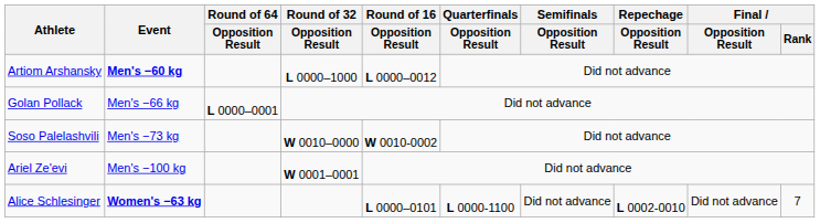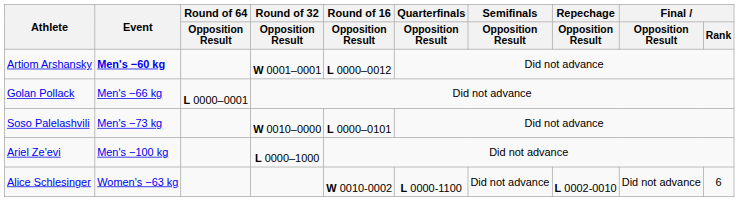 <table class="wikitable" style="font-size:90%">
 <tr>
 <th rowspan=2>Athlete</th>
 <th rowspan=2>Event</th>
 <th>Round of 64</th>
 <th>Round of 32</th>
 <th>Round of 16</th>
 <th>Quarterfinals</th>
 <th>Semifinals</th>
 <th>Repechage</th>
 <th colspan=2>Final / </th>
 </tr>
 <tr style="font-size:95%">
 <th>Opposition<br>Result</th>
 <th>Opposition<br>Result</th>
 <th>Opposition<br>Result</th>
 <th>Opposition<br>Result</th>
 <th>Opposition<br>Result</th>
 <th>Opposition<br>Result</th>
 <th>Opposition<br>Result</th>
 <th>Rank</th>
 </tr>
 <tr align=center>
 <td align=left><a href='#'>Artiom Arshansky</a></td>
 <td align=left><strong><a href='#'>Men's −60 kg</a></strong></td>
 <td></td>
-<td><br><strong>L</strong> 0000–1000</td>
+<td><br><strong>W</strong> 0001–0001</td>
 <td><br><strong>L</strong> 0000–0012</td>
 <td colspan=5>Did not advance</td>
 </tr>
 <tr align=center>
 <td align=left><a href='#'>Golan Pollack</a></td>
 <td align=left><a href='#'>Men's −66 kg</a></td>
 <td><br><strong>L</strong> 0000–0001</td>
 <td colspan=7>Did not advance</td>
 </tr>
 <tr align=center>
 <td align=left><a href='#'>Soso Palelashvili</a></td>
 <td align=left><a href='#'>Men's −73 kg</a></td>
 <td></td>
 <td><br><strong>W</strong> 0010–0000</td>
-<td><br><strong>W</strong> 0010-0002</td>
+<td><br><strong>L</strong> 0000–0101</td>
 <td colspan=5>Did not advance</td>
 </tr>
 <tr align=center>
 <td align=left><a href='#'>Ariel Ze'evi</a></td>
 <td align=left><a href='#'>Men's −100 kg</a></td>
 <td></td>
-<td><br><strong>W</strong> 0001–0001</td>
+<td><br><strong>L</strong> 0000–1000</td>
 <td colspan=6>Did not advance</td>
 </tr>
 <tr align=center>
 <td align=left><a href='#'>Alice Schlesinger</a></td>
-<td align=left><strong><a href='#'>Women's −63 kg</a></strong></td>
+<td align=left><a href='#'>Women's −63 kg</a></td>
 <td></td>
 <td></td>
-<td><br><strong>L</strong> 0000–0101</td>
+<td><br><strong>W</strong> 0010-0002</td>
 <td><br><strong>L</strong> 0000-1100</td>
 <td>Did not advance</td>
 <td><br><strong>L</strong> 0002-0010</td>
 <td>Did not advance</td>
-<td>7</td>
+<td>6</td>
 </tr>
 </table>
